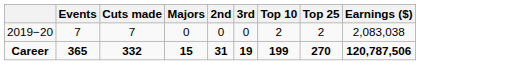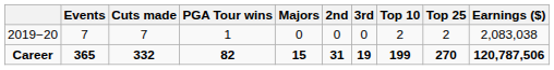 <table class=wikitable style="font-size:95%;text-align:center">
 <tr>
 <th></th>
 <th>Events</th>
 <th>Cuts made</th>
+<th>PGA Tour wins</th>
 <th>Majors</th>
 <th>2nd</th>
 <th>3rd</th>
 <th>Top 10</th>
 <th>Top 25</th>
 <th>Earnings ($)</th>
 </tr>
 <tr>
 <td>2019−20</td>
 <td>7</td>
 <td>7</td>
+<td>1</td>
 <td>0</td>
 <td>0</td>
 <td>0</td>
 <td>2</td>
 <td>2</td>
 <td>2,083,038</td>
 </tr>
 <tr>
 <td><strong>Career</strong></td>
 <td><strong>365</strong></td>
 <td><strong>332</strong></td>
+<td><strong>82</strong></td>
 <td><strong>15</strong></td>
 <td><strong>31</strong></td>
 <td><strong>19</strong></td>
 <td><strong>199</strong></td>
 <td><strong>270</strong></td>
 <td><strong>120,787,506</strong></td>
 </tr>
 </table>
